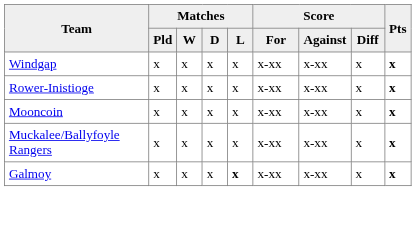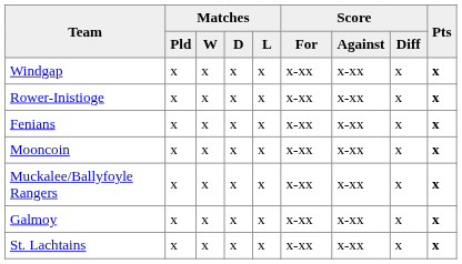 <table style=border-collapse:collapse border=1 cellspacing=0 cellpadding=5>
 <tr align=center bgcolor=#efefef>
 <th rowspan=2 width=165>Team</th>
 <th colspan=4>Matches</th>
 <th colspan=3>Score</th>
 <th rowspan=2width=20>Pts</th>
 </tr>
 <tr align=center bgcolor=#efefef>
 <th width=20>Pld</th>
 <th width=20>W</th>
 <th width=20>D</th>
 <th width=20>L</th>
 <th width=45>For</th>
 <th width=45>Against</th>
 <th width=30>Diff</th>
 </tr>
 <tr>
 <td style="text-align:left;"><a href='#'>Windgap</a></td>
 <td>x</td>
 <td>x</td>
 <td>x</td>
 <td>x</td>
 <td>x-xx</td>
 <td>x-xx</td>
 <td>x</td>
 <td><strong>x</strong></td>
 </tr>
 <tr>
 <td style="text-align:left;"><a href='#'>Rower-Inistioge</a></td>
 <td>x</td>
 <td>x</td>
 <td>x</td>
 <td>x</td>
 <td>x-xx</td>
 <td>x-xx</td>
 <td>x</td>
 <td><strong>x</strong></td>
 </tr>
 <tr>
+<td style="text-align:left;"><a href='#'>Fenians</a></td>
+<td>x</td>
+<td>x</td>
+<td>x</td>
+<td>x</td>
+<td>x-xx</td>
+<td>x-xx</td>
+<td>x</td>
+<td><strong>x</strong></td>
+</tr>
+<tr>
 <td style="text-align:left;"><a href='#'>Mooncoin</a></td>
 <td>x</td>
 <td>x</td>
 <td>x</td>
 <td>x</td>
 <td>x-xx</td>
 <td>x-xx</td>
 <td>x</td>
 <td><strong>x</strong></td>
 </tr>
 <tr>
 <td style="text-align:left;"><a href='#'>Muckalee/Ballyfoyle Rangers</a></td>
 <td>x</td>
 <td>x</td>
 <td>x</td>
 <td>x</td>
 <td>x-xx</td>
 <td>x-xx</td>
 <td>x</td>
 <td><strong>x</strong></td>
 </tr>
 <tr>
 <td style="text-align:left;"><a href='#'>Galmoy</a></td>
 <td>x</td>
 <td>x</td>
 <td>x</td>
+<td>x</td>
+<td>x-xx</td>
+<td>x-xx</td>
+<td>x</td>
 <td><strong>x</strong></td>
+</tr>
+<tr>
+<td style="text-align:left;"><a href='#'>St. Lachtains</a></td>
+<td>x</td>
+<td>x</td>
+<td>x</td>
+<td>x</td>
 <td>x-xx</td>
 <td>x-xx</td>
 <td>x</td>
 <td><strong>x</strong></td>
 </tr>
 </table>
